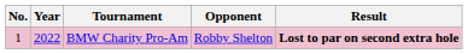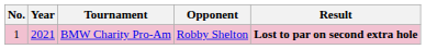 <table class="wikitable" style="font-size:95%;">
 <tr>
 <th>No.</th>
 <th>Year</th>
 <th>Tournament</th>
 <th>Opponent</th>
 <th>Result</th>
 </tr>
 <tr style="background:#F2C1D1;">
 <td align=center>1</td>
-<td><a href='#'>2022</a></td>
+<td><a href='#'>2021</a></td>
 <td><a href='#'>BMW Charity Pro-Am</a></td>
 <td> <a href='#'>Robby Shelton</a></td>
 <td><strong>Lost to par on second extra hole</strong></td>
 </tr>
 </table>
